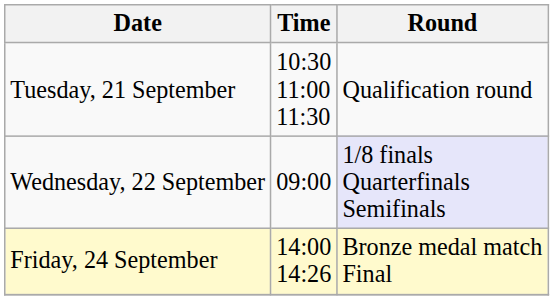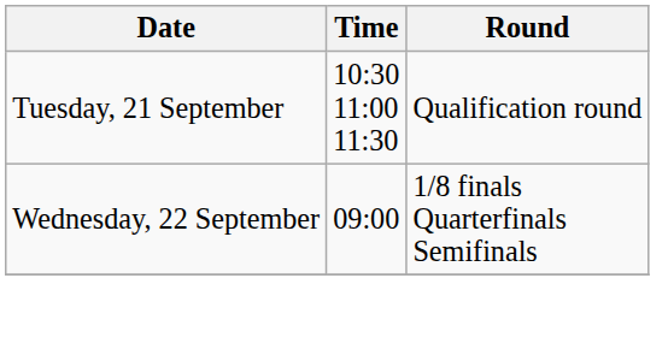 <table class="wikitable">
 <tr>
 <th>Date</th>
 <th>Time</th>
 <th>Round</th>
 </tr>
 <tr>
 <td>Tuesday, 21 September</td>
 <td>10:30 <br> 11:00 <br> 11:30</td>
 <td>Qualification round</td>
 </tr>
 <tr>
 <td>Wednesday, 22 September</td>
 <td>09:00</td>
-<td style="background: lavender;">1/8 finals <br> Quarterfinals <br> Semifinals</td>
-</tr>
-<tr style=background:lemonchiffon>
-<td>Friday, 24 September</td>
-<td>14:00 <br> 14:26</td>
-<td>Bronze medal match <br> Final</td>
+<td>1/8 finals <br> Quarterfinals <br> Semifinals</td>
 </tr>
 <tr>
 </tr>
 </table>
